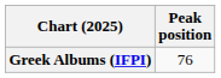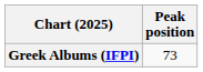 <table class="wikitable sortable plainrowheaders" style="text-align:center">
 <tr>
 <th scope="col">Chart (2025)</th>
 <th scope="col">Peak<br> position</th>
 </tr>
 <tr>
 <th scope="row">Greek Albums (<a href='#'>IFPI</a>)</th>
-<td>76</td>
+<td>73</td>
 </tr>
 </table>
